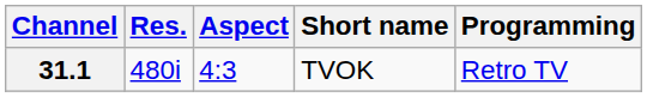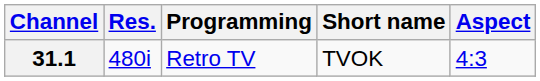 <table class="wikitable">
 <tr>
 <th><a href='#'>Channel</a></th>
 <th><a href='#'>Res.</a></th>
+<th>Programming</th>
+<th>Short name</th>
 <th><a href='#'>Aspect</a></th>
-<th>Short name</th>
-<th>Programming</th>
 </tr>
 <tr>
 <th scope = "row">31.1</th>
 <td><a href='#'>480i</a></td>
+<td><a href='#'>Retro TV</a></td>
+<td>TVOK</td>
 <td><a href='#'>4:3</a></td>
-<td>TVOK</td>
-<td><a href='#'>Retro TV</a></td>
 </tr>
 </table>
